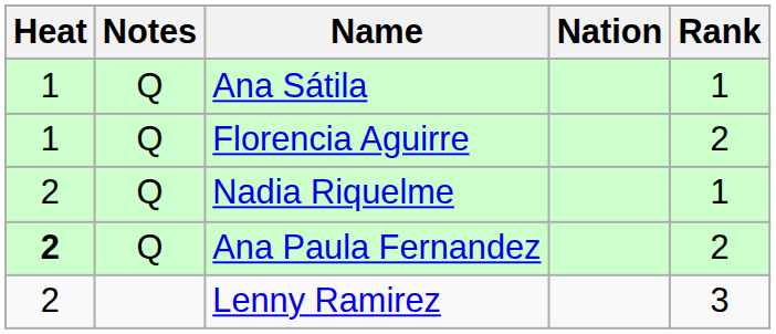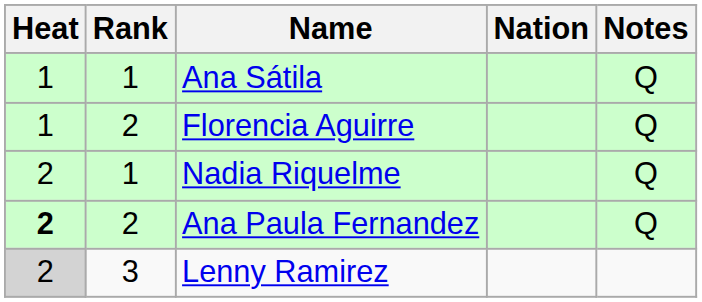 <table class="wikitable" style="text-align:center">
 <tr>
 <th>Heat</th>
-<th>Notes</th>
+<th>Rank</th>
 <th>Name</th>
 <th>Nation</th>
-<th>Rank</th>
+<th>Notes</th>
 </tr>
 <tr bgcolor=ccffcc>
 <td>1</td>
-<td>Q</td>
+<td>1</td>
 <td align=left><a href='#'>Ana Sátila</a></td>
 <td align=left></td>
-<td>1</td>
+<td>Q</td>
 </tr>
 <tr bgcolor=ccffcc>
 <td>1</td>
-<td>Q</td>
+<td>2</td>
 <td align=left><a href='#'>Florencia Aguirre</a></td>
 <td align=left></td>
-<td>2</td>
+<td>Q</td>
 </tr>
 <tr bgcolor=ccffcc>
 <td>2</td>
-<td>Q</td>
+<td>1</td>
 <td align=left><a href='#'>Nadia Riquelme</a></td>
 <td align=left></td>
-<td>1</td>
+<td>Q</td>
 </tr>
 <tr bgcolor=ccffcc>
 <td><strong>2</strong></td>
-<td>Q</td>
+<td>2</td>
 <td align=left><a href='#'>Ana Paula Fernandez</a></td>
 <td align=left></td>
-<td>2</td>
+<td>Q</td>
 </tr>
 <tr>
-<td>2</td>
-<td></td>
+<td style="background: lightgrey;">2</td>
+<td>3</td>
 <td align=left><a href='#'>Lenny Ramirez</a></td>
 <td align=left></td>
-<td>3</td>
+<td></td>
 </tr>
 </table>
